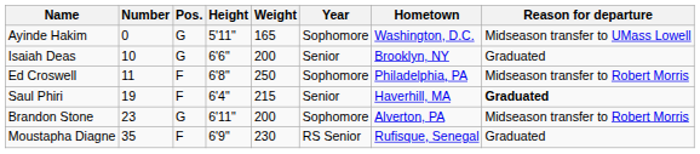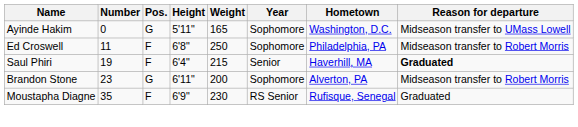 <table class="wikitable sortable" border="1">
 <tr>
 <th>Name</th>
 <th>Number</th>
 <th>Pos.</th>
 <th>Height</th>
 <th>Weight</th>
 <th>Year</th>
 <th>Hometown</th>
 <th class="unsortable">Reason for departure</th>
 </tr>
 <tr>
 <td>Ayinde Hakim</td>
 <td>0</td>
 <td>G</td>
 <td>5'11"</td>
 <td>165</td>
 <td>Sophomore</td>
 <td><a href='#'>Washington, D.C.</a></td>
 <td>Midseason transfer to <a href='#'>UMass Lowell</a></td>
-</tr>
-<tr>
-<td>Isaiah Deas</td>
-<td>10</td>
-<td>G</td>
-<td>6'6"</td>
-<td>200</td>
-<td>Senior</td>
-<td><a href='#'>Brooklyn, NY</a></td>
-<td>Graduated</td>
 </tr>
 <tr>
 <td>Ed Croswell</td>
 <td>11</td>
 <td>F</td>
 <td>6'8"</td>
 <td>250</td>
 <td>Sophomore</td>
 <td><a href='#'>Philadelphia, PA</a></td>
 <td>Midseason transfer to <a href='#'>Robert Morris</a></td>
 </tr>
 <tr>
 <td>Saul Phiri</td>
 <td>19</td>
 <td>F</td>
 <td>6'4"</td>
 <td>215</td>
 <td>Senior</td>
 <td><a href='#'>Haverhill, MA</a></td>
 <td><strong>Graduated</strong></td>
 </tr>
 <tr>
 <td>Brandon Stone</td>
 <td>23</td>
 <td>G</td>
 <td>6'11"</td>
 <td>200</td>
 <td>Sophomore</td>
 <td><a href='#'>Alverton, PA</a></td>
 <td>Midseason transfer to <a href='#'>Robert Morris</a></td>
 </tr>
 <tr>
 <td>Moustapha Diagne</td>
 <td>35</td>
 <td>F</td>
 <td>6'9"</td>
 <td>230</td>
 <td>RS Senior</td>
 <td><a href='#'>Rufisque, Senegal</a></td>
 <td>Graduated</td>
 </tr>
 </table>
